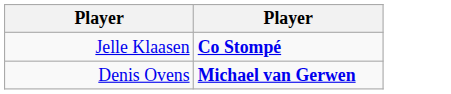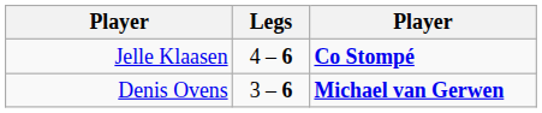 <table class=wikitable style="text-align:center">
 <tr>
 <th width=163>Player</th>
+<th width=50>Legs</th>
 <th width=163>Player</th>
 </tr>
 <tr align=left>
 <td align=right><a href='#'>Jelle Klaasen</a> </td>
+<td align=center>4 – <strong>6</strong></td>
 <td> <strong><a href='#'>Co Stompé</a></strong></td>
 </tr>
 <tr align=left>
 <td align=right><a href='#'>Denis Ovens</a> </td>
+<td align=center>3 – <strong>6</strong></td>
 <td> <strong><a href='#'>Michael van Gerwen</a></strong></td>
 </tr>
 </table>
